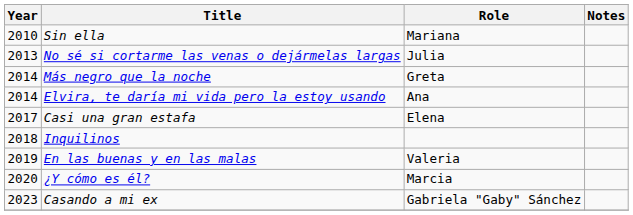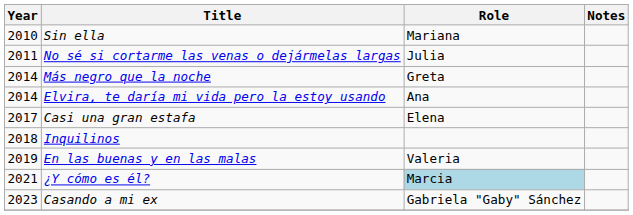 <table class="wikitable sortable">
 <tr>
 <th>Year</th>
 <th>Title</th>
 <th>Role</th>
 <th>Notes</th>
 </tr>
 <tr>
 <td>2010</td>
 <td><em>Sin ella</em></td>
 <td>Mariana</td>
 <td></td>
 </tr>
 <tr>
-<td>2013</td>
+<td>2011</td>
 <td><em><a href='#'>No sé si cortarme las venas o dejármelas largas</a></em></td>
 <td>Julia</td>
 <td></td>
 </tr>
 <tr>
 <td>2014</td>
 <td><em><a href='#'>Más negro que la noche</a></em></td>
 <td>Greta</td>
 <td></td>
 </tr>
 <tr>
 <td>2014</td>
 <td><em><a href='#'>Elvira, te daría mi vida pero la estoy usando</a></em></td>
 <td>Ana</td>
 <td></td>
 </tr>
 <tr>
 <td>2017</td>
 <td><em>Casi una gran estafa</em></td>
 <td>Elena</td>
 <td></td>
 </tr>
 <tr>
 <td>2018</td>
 <td><em><a href='#'>Inquilinos</a></em></td>
 <td></td>
 <td></td>
 </tr>
 <tr>
 <td>2019</td>
 <td><em><a href='#'>En las buenas y en las malas</a></em></td>
 <td>Valeria</td>
 <td></td>
 </tr>
 <tr>
-<td>2020</td>
+<td>2021</td>
 <td><em><a href='#'>¿Y cómo es él?</a></em></td>
-<td>Marcia</td>
+<td style="background: lightblue;">Marcia</td>
 <td></td>
 </tr>
 <tr>
 <td>2023</td>
 <td><em>Casando a mi ex</em></td>
 <td>Gabriela "Gaby" Sánchez</td>
 <td></td>
 </tr>
 <tr>
 </tr>
 </table>
